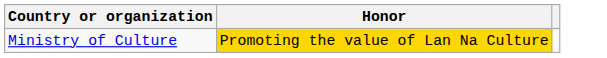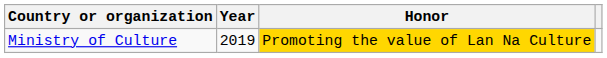 <table class="wikitable plainrowheaders sortable" style="margin-right: 0;">
 <tr>
 <th scope="col">Country or organization</th>
+<th scope="col">Year</th>
 <th scope="col">Honor</th>
 <th scope="col" class="unsortable"></th>
 </tr>
 <tr>
 <td><a href='#'>Ministry of Culture</a></td>
+<td>2019</td>
 <td style="background: gold;">Promoting the value of Lan Na Culture</td>
 <td style="text-align:center"></td>
 </tr>
 </table>
